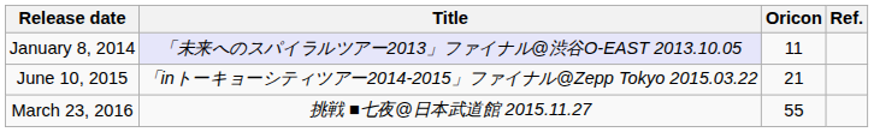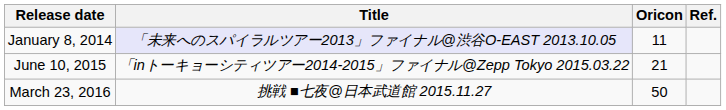 <table class="wikitable plainrowheaders" style="text-align: center">
 <tr>
 <th>Release date</th>
 <th>Title</th>
 <th>Oricon</th>
 <th>Ref.</th>
 </tr>
 <tr>
 <td>January 8, 2014</td>
 <td style="background: lavender;"><em>「未来へのスパイラルツアー2013」ファイナル@渋谷O-EAST 2013.10.05</em></td>
 <td>11</td>
 <td></td>
 </tr>
 <tr>
 <td>June 10, 2015</td>
 <td><em>「inトーキョーシティツアー2014-2015」ファイナル@Zepp Tokyo 2015.03.22</em></td>
 <td>21</td>
 <td></td>
 </tr>
 <tr>
 <td>March 23, 2016</td>
 <td><em>挑戦 ■七夜@日本武道館 2015.11.27</em></td>
-<td>55</td>
+<td>50</td>
 <td></td>
 </tr>
 </table>
